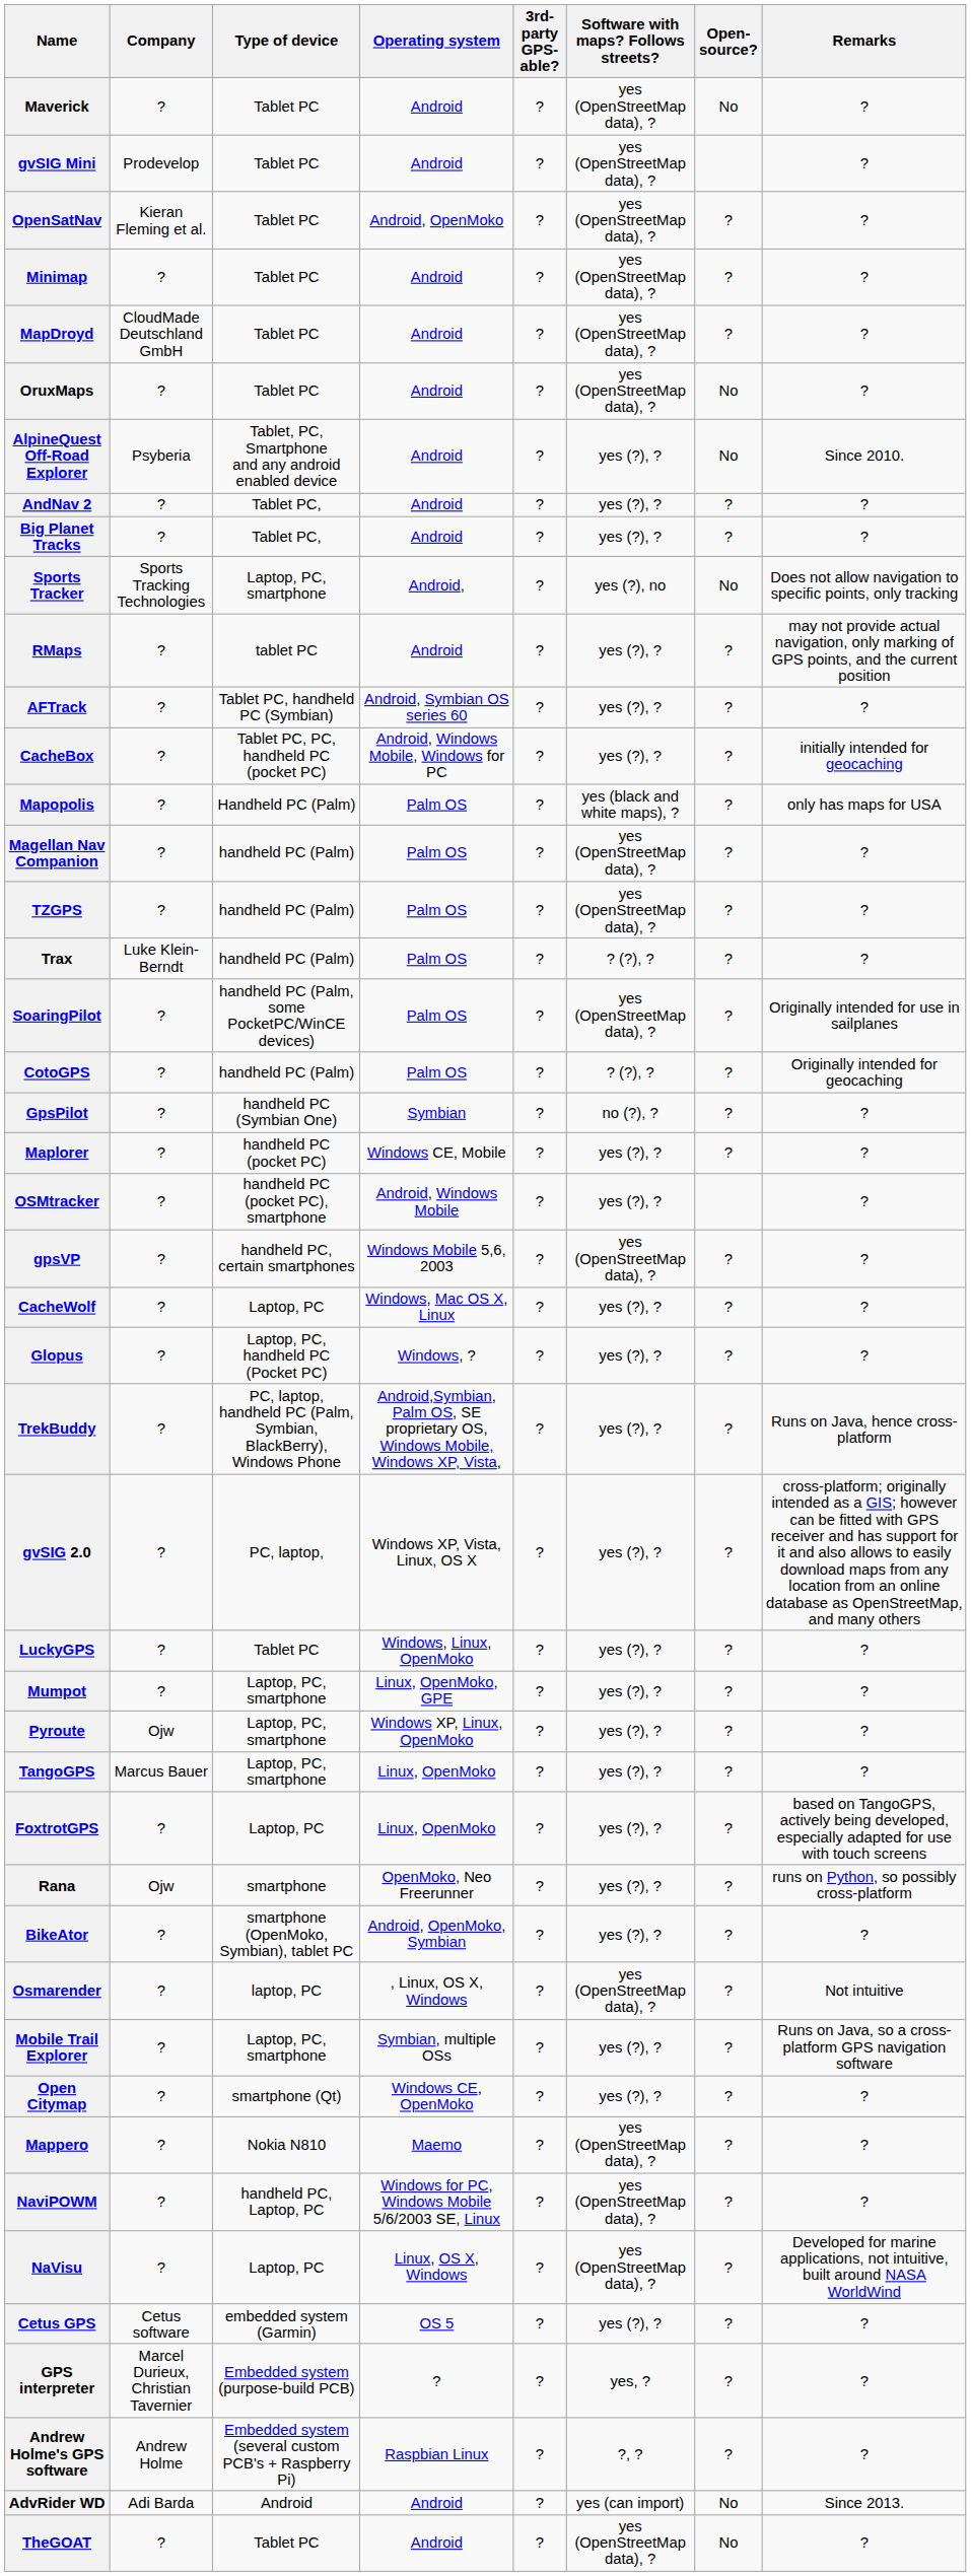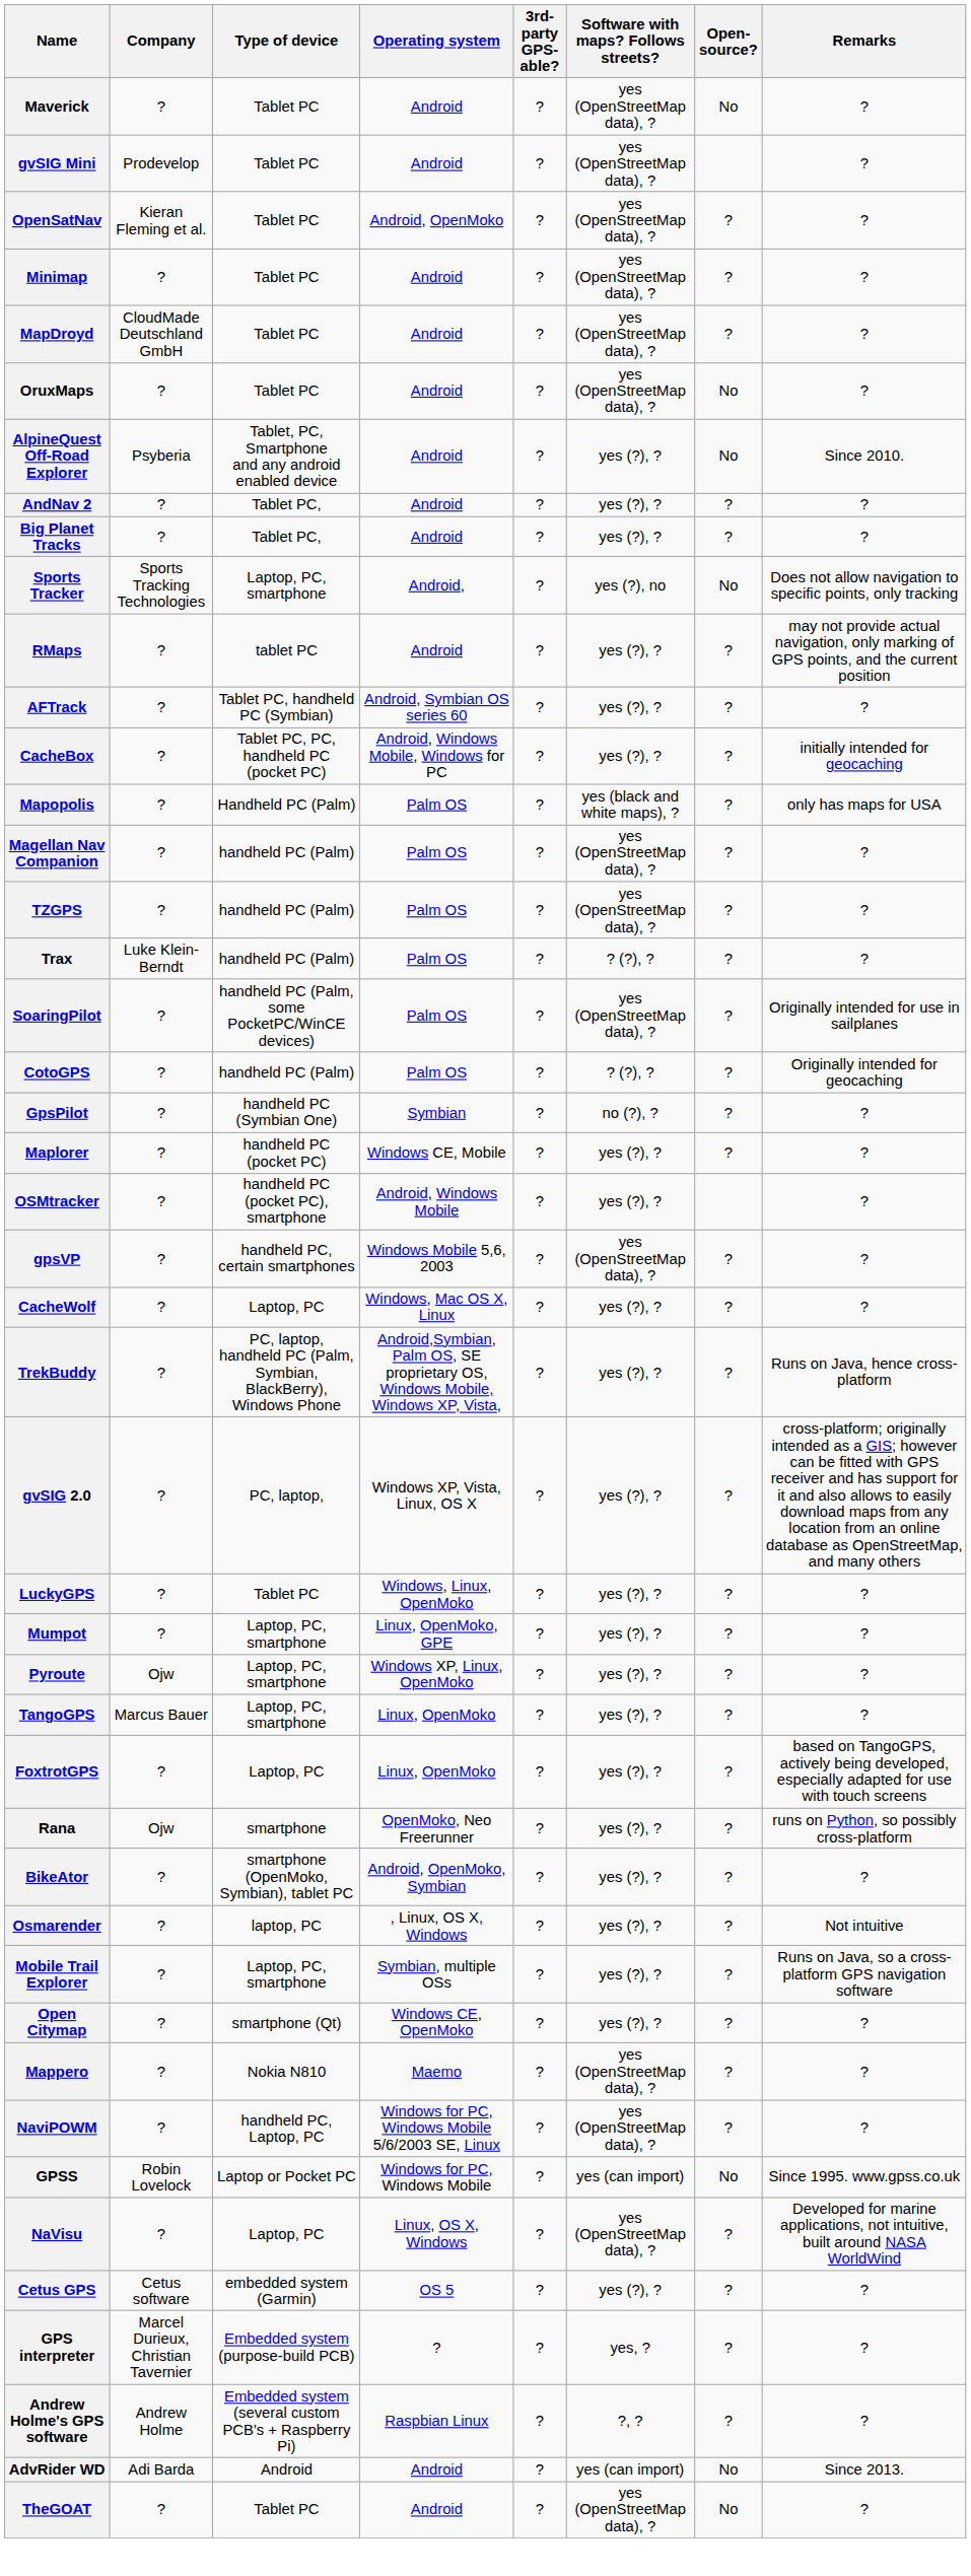 <table class="wikitable sortable" style="font-size: 85%; text-align: center; width: auto;">
 <tr>
 <th>Name</th>
 <th>Company</th>
 <th>Type of device</th>
 <th><a href='#'>Operating system</a></th>
 <th supports use of third-party GPS receiver>3rd-party GPS-able?</th>
 <th>Software with maps? Follows streets?</th>
 <th>Open-source?</th>
 <th>Remarks</th>
 </tr>
 <tr>
 <th>Maverick</th>
 <td>?</td>
 <td>Tablet PC</td>
 <td><a href='#'>Android</a></td>
 <td>?</td>
 <td>yes (OpenStreetMap data), ?</td>
 <td>No</td>
 <td>?</td>
 </tr>
 <tr>
 <th><a href='#'>gvSIG Mini</a></th>
 <td>Prodevelop</td>
 <td>Tablet PC</td>
 <td><a href='#'>Android</a></td>
 <td>?</td>
 <td>yes (OpenStreetMap data), ?</td>
 <td></td>
 <td>?</td>
 </tr>
 <tr>
 <th><a href='#'>OpenSatNav</a></th>
 <td>Kieran Fleming et al.</td>
 <td>Tablet PC</td>
 <td><a href='#'>Android</a>, <a href='#'>OpenMoko</a></td>
 <td>?</td>
 <td>yes (OpenStreetMap data), ?</td>
 <td>?</td>
 <td>?</td>
 </tr>
 <tr>
 <th><a href='#'>Minimap</a></th>
 <td>?</td>
 <td>Tablet PC</td>
 <td><a href='#'>Android</a></td>
 <td>?</td>
 <td>yes (OpenStreetMap data), ?</td>
 <td>?</td>
 <td>?</td>
 </tr>
 <tr>
 <th><a href='#'>MapDroyd</a></th>
 <td>CloudMade Deutschland GmbH</td>
 <td>Tablet PC</td>
 <td><a href='#'>Android</a></td>
 <td>?</td>
 <td>yes (OpenStreetMap data), ?</td>
 <td>?</td>
 <td>?</td>
 </tr>
 <tr>
 <th>OruxMaps</th>
 <td>?</td>
 <td>Tablet PC</td>
 <td><a href='#'>Android</a></td>
 <td>?</td>
 <td>yes (OpenStreetMap data), ?</td>
 <td>No</td>
 <td>?</td>
 </tr>
 <tr>
 <th><a href='#'>AlpineQuest Off-Road Explorer</a></th>
 <td>Psyberia</td>
 <td>Tablet, PC, Smartphone<br>and any android enabled device</td>
 <td><a href='#'>Android</a></td>
 <td>?</td>
 <td>yes (?), ?</td>
 <td>No</td>
 <td>Since 2010.</td>
 </tr>
 <tr>
 <th><a href='#'>AndNav 2</a></th>
 <td>?</td>
 <td>Tablet PC,</td>
 <td><a href='#'>Android</a></td>
 <td>?</td>
 <td>yes (?), ?</td>
 <td>?</td>
 <td>?</td>
 </tr>
 <tr>
 <th><a href='#'>Big Planet Tracks</a></th>
 <td>?</td>
 <td>Tablet PC,</td>
 <td><a href='#'>Android</a></td>
 <td>?</td>
 <td>yes (?), ?</td>
 <td>?</td>
 <td>?</td>
 </tr>
 <tr>
 <th><a href='#'>Sports Tracker</a></th>
 <td>Sports Tracking Technologies</td>
 <td>Laptop, PC, smartphone</td>
 <td><a href='#'>Android</a>,</td>
 <td>?</td>
 <td>yes (?), no</td>
 <td>No</td>
 <td>Does not allow navigation to specific points, only tracking</td>
 </tr>
 <tr>
 <th><a href='#'>RMaps</a></th>
 <td>?</td>
 <td>tablet PC</td>
 <td><a href='#'>Android</a></td>
 <td>?</td>
 <td>yes (?), ?</td>
 <td>?</td>
 <td>may not provide actual navigation, only marking of GPS points, and the current position</td>
 </tr>
 <tr>
 <th><a href='#'>AFTrack</a></th>
 <td>?</td>
 <td>Tablet PC, handheld PC (Symbian)</td>
 <td><a href='#'>Android</a>, <a href='#'>Symbian OS series 60</a></td>
 <td>?</td>
 <td>yes (?), ?</td>
 <td>?</td>
 <td>?</td>
 </tr>
 <tr>
 <th><a href='#'>CacheBox</a></th>
 <td>?</td>
 <td>Tablet PC, PC, handheld PC (pocket PC)</td>
 <td><a href='#'>Android</a>, <a href='#'>Windows Mobile</a>, <a href='#'>Windows</a> for PC</td>
 <td>?</td>
 <td>yes (?), ?</td>
 <td>?</td>
 <td>initially intended for <a href='#'>geocaching</a></td>
 </tr>
 <tr>
 <th><a href='#'>Mapopolis</a></th>
 <td>?</td>
 <td>Handheld PC (Palm)</td>
 <td><a href='#'>Palm OS</a></td>
 <td>?</td>
 <td>yes (black and white maps), ?</td>
 <td>?</td>
 <td>only has maps for USA</td>
 </tr>
 <tr>
 <th><a href='#'>Magellan Nav Companion</a></th>
 <td>?</td>
 <td>handheld PC (Palm)</td>
 <td><a href='#'>Palm OS</a></td>
 <td>?</td>
 <td>yes (OpenStreetMap data), ?</td>
 <td>?</td>
 <td>?</td>
 </tr>
 <tr>
 <th><a href='#'>TZGPS</a></th>
 <td>?</td>
 <td>handheld PC (Palm)</td>
 <td><a href='#'>Palm OS</a></td>
 <td>?</td>
 <td>yes (OpenStreetMap data), ?</td>
 <td>?</td>
 <td>?</td>
 </tr>
 <tr>
 <th>Trax</th>
 <td>Luke Klein-Berndt</td>
 <td>handheld PC (Palm)</td>
 <td><a href='#'>Palm OS</a></td>
 <td>?</td>
 <td>? (?), ?</td>
 <td>?</td>
 <td>?</td>
 </tr>
 <tr>
 <th><a href='#'>SoaringPilot</a></th>
 <td>?</td>
 <td>handheld PC (Palm, some PocketPC/WinCE devices)</td>
 <td><a href='#'>Palm OS</a></td>
 <td>?</td>
 <td>yes (OpenStreetMap data), ?</td>
 <td>?</td>
 <td>Originally intended for use in sailplanes</td>
 </tr>
 <tr>
 <th><a href='#'>CotoGPS</a></th>
 <td>?</td>
 <td>handheld PC (Palm)</td>
 <td><a href='#'>Palm OS</a></td>
 <td>?</td>
 <td>? (?), ?</td>
 <td>?</td>
 <td>Originally intended for geocaching</td>
 </tr>
 <tr>
 <th><a href='#'>GpsPilot</a></th>
 <td>?</td>
 <td>handheld PC (Symbian One)</td>
 <td><a href='#'>Symbian</a></td>
 <td>?</td>
 <td>no (?), ?</td>
 <td>?</td>
 <td>?</td>
 </tr>
 <tr>
 <th><a href='#'>Maplorer</a></th>
 <td>?</td>
 <td>handheld PC (pocket PC)</td>
 <td><a href='#'>Windows</a> CE, Mobile</td>
 <td>?</td>
 <td>yes (?), ?</td>
 <td>?</td>
 <td>?</td>
 </tr>
 <tr>
 <th><a href='#'>OSMtracker</a></th>
 <td>?</td>
 <td>handheld PC (pocket PC), smartphone</td>
 <td><a href='#'>Android</a>, <a href='#'>Windows Mobile</a></td>
 <td>?</td>
 <td>yes (?), ?</td>
 <td></td>
 <td>?</td>
 </tr>
 <tr>
 <th><a href='#'>gpsVP</a></th>
 <td>?</td>
 <td>handheld PC, certain smartphones</td>
 <td><a href='#'>Windows Mobile</a> 5,6, 2003</td>
 <td>?</td>
 <td>yes (OpenStreetMap data), ?</td>
 <td>?</td>
 <td>?</td>
 </tr>
 <tr>
 <th><a href='#'>CacheWolf</a></th>
 <td>?</td>
 <td>Laptop, PC</td>
 <td><a href='#'>Windows</a>, <a href='#'>Mac OS X</a>, <a href='#'>Linux</a></td>
 <td>?</td>
 <td>yes (?), ?</td>
 <td>?</td>
 <td>?</td>
 </tr>
 <tr>
-<th><a href='#'>Glopus</a></th>
-<td>?</td>
-<td>Laptop, PC, handheld PC (Pocket PC)</td>
-<td><a href='#'>Windows</a>, ?</td>
-<td>?</td>
-<td>yes (?), ?</td>
-<td>?</td>
-<td>?</td>
-</tr>
-<tr>
 <th><a href='#'>TrekBuddy</a></th>
 <td>?</td>
 <td>PC, laptop, handheld PC (Palm, Symbian, BlackBerry), Windows Phone</td>
 <td><a href='#'>Android</a>,<a href='#'>Symbian</a>, <a href='#'>Palm OS</a>, SE proprietary OS, <a href='#'>Windows Mobile, Windows XP, Vista</a>,</td>
 <td>?</td>
 <td>yes (?), ?</td>
 <td>?</td>
 <td>Runs on Java, hence cross-platform</td>
 </tr>
 <tr>
 <th><a href='#'>gvSIG</a> 2.0</th>
 <td>?</td>
 <td>PC, laptop,</td>
 <td>Windows XP, Vista, Linux, OS X</td>
 <td>?</td>
 <td>yes (?), ?</td>
 <td>?</td>
 <td>cross-platform; originally intended as a <a href='#'>GIS</a>; however can be fitted with GPS receiver and has support for it and also allows to easily download maps from any location from an online database as OpenStreetMap, and many others</td>
 </tr>
 <tr>
 <th><a href='#'>LuckyGPS</a></th>
 <td>?</td>
 <td>Tablet PC</td>
 <td><a href='#'>Windows</a>, <a href='#'>Linux</a>, <a href='#'>OpenMoko</a></td>
 <td>?</td>
 <td>yes (?), ?</td>
 <td>?</td>
 <td>?</td>
 </tr>
 <tr>
 <th><a href='#'>Mumpot</a></th>
 <td>?</td>
 <td>Laptop, PC, smartphone</td>
 <td><a href='#'>Linux</a>, <a href='#'>OpenMoko</a>, <a href='#'>GPE</a></td>
 <td>?</td>
 <td>yes (?), ?</td>
 <td>?</td>
 <td>?</td>
 </tr>
 <tr>
 <th><a href='#'>Pyroute</a></th>
 <td>Ojw</td>
 <td>Laptop, PC, smartphone</td>
 <td><a href='#'>Windows</a> XP, <a href='#'>Linux</a>, <a href='#'>OpenMoko</a></td>
 <td>?</td>
 <td>yes (?), ?</td>
 <td>?</td>
 <td>?</td>
 </tr>
 <tr>
 <th><a href='#'>TangoGPS</a></th>
 <td>Marcus Bauer</td>
 <td>Laptop, PC, smartphone</td>
 <td><a href='#'>Linux</a>, <a href='#'>OpenMoko</a></td>
 <td>?</td>
 <td>yes (?), ?</td>
 <td>?</td>
 <td>?</td>
 </tr>
 <tr>
 <th><a href='#'>FoxtrotGPS</a></th>
 <td>?</td>
 <td>Laptop, PC</td>
 <td><a href='#'>Linux</a>, <a href='#'>OpenMoko</a></td>
 <td>?</td>
 <td>yes (?), ?</td>
 <td>?</td>
 <td>based on TangoGPS, actively being developed, especially adapted for use with touch screens</td>
 </tr>
 <tr>
 <th>Rana</th>
 <td>Ojw</td>
 <td>smartphone</td>
 <td><a href='#'>OpenMoko</a>, Neo Freerunner</td>
 <td>?</td>
 <td>yes (?), ?</td>
 <td>?</td>
 <td>runs on <a href='#'>Python</a>, so possibly cross-platform</td>
 </tr>
 <tr>
 <th><a href='#'>BikeAtor</a></th>
 <td>?</td>
 <td>smartphone (OpenMoko, Symbian), tablet PC</td>
 <td><a href='#'>Android</a>, <a href='#'>OpenMoko</a>, <a href='#'>Symbian</a></td>
 <td>?</td>
 <td>yes (?), ?</td>
 <td>?</td>
 <td>?</td>
 </tr>
 <tr>
 <th><a href='#'>Osmarender</a></th>
 <td>?</td>
 <td>laptop, PC</td>
 <td>,  Linux, OS X, <a href='#'>Windows</a></td>
 <td>?</td>
-<td>yes (OpenStreetMap data), ?</td>
+<td>yes (?), ?</td>
 <td>?</td>
 <td>Not intuitive</td>
 </tr>
 <tr>
 <th><a href='#'>Mobile Trail Explorer</a></th>
 <td>?</td>
 <td>Laptop, PC, smartphone</td>
 <td><a href='#'>Symbian</a>, multiple OSs</td>
 <td>?</td>
 <td>yes (?), ?</td>
 <td>?</td>
 <td>Runs on Java, so a cross-platform GPS navigation software</td>
 </tr>
 <tr>
 <th><a href='#'>Open Citymap</a></th>
 <td>?</td>
 <td>smartphone (Qt)</td>
 <td><a href='#'>Windows CE</a>, <a href='#'>OpenMoko</a></td>
 <td>?</td>
 <td>yes (?), ?</td>
 <td>?</td>
 <td>?</td>
 </tr>
 <tr>
 <th><a href='#'>Mappero</a></th>
 <td>?</td>
 <td>Nokia N810</td>
 <td><a href='#'>Maemo</a></td>
 <td>?</td>
 <td>yes (OpenStreetMap data), ?</td>
 <td>?</td>
 <td>?</td>
 </tr>
 <tr>
 <th><a href='#'>NaviPOWM</a></th>
 <td>?</td>
 <td>handheld PC, Laptop, PC</td>
 <td><a href='#'>Windows for PC</a>, <a href='#'>Windows Mobile</a> 5/6/2003 SE, <a href='#'>Linux</a></td>
 <td>?</td>
 <td>yes (OpenStreetMap data), ?</td>
 <td>?</td>
 <td>?</td>
+</tr>
+<tr>
+<th>GPSS</th>
+<td>Robin Lovelock</td>
+<td>Laptop or Pocket PC</td>
+<td><a href='#'>Windows for PC</a>, Windows Mobile</td>
+<td>?</td>
+<td>yes (can import)</td>
+<td>No</td>
+<td>Since 1995. www.gpss.co.uk</td>
 </tr>
 <tr>
 <th><a href='#'>NaVisu</a></th>
 <td>?</td>
 <td>Laptop, PC</td>
 <td><a href='#'>Linux</a>, <a href='#'>OS X</a>, <a href='#'>Windows</a></td>
 <td>?</td>
 <td>yes (OpenStreetMap data), ?</td>
 <td>?</td>
 <td>Developed for marine applications, not intuitive, built around <a href='#'>NASA WorldWind</a></td>
 </tr>
 <tr>
 <th><a href='#'>Cetus GPS</a></th>
 <td>Cetus software</td>
 <td>embedded system (Garmin)</td>
 <td><a href='#'>OS 5</a></td>
 <td>?</td>
 <td>yes (?), ?</td>
 <td>?</td>
 <td>?</td>
 </tr>
 <tr>
 <th>GPS interpreter</th>
 <td>Marcel Durieux, Christian Tavernier</td>
 <td><a href='#'>Embedded system</a> (purpose-build PCB)</td>
 <td>?</td>
 <td>?</td>
 <td>yes, ?</td>
 <td>?</td>
 <td>?</td>
 </tr>
 <tr>
 <th>Andrew Holme's GPS software</th>
 <td>Andrew Holme</td>
 <td><a href='#'>Embedded system</a> (several custom PCB's + Raspberry Pi)</td>
 <td><a href='#'>Raspbian Linux</a></td>
 <td>?</td>
 <td>?, ?</td>
 <td>?</td>
 <td>?</td>
 </tr>
 <tr>
 <th>AdvRider WD</th>
 <td>Adi Barda</td>
 <td>Android</td>
 <td><a href='#'>Android</a></td>
 <td>?</td>
 <td>yes (can import)</td>
 <td>No</td>
 <td>Since 2013.</td>
 </tr>
 <tr>
 <th><a href='#'>TheGOAT</a></th>
 <td>?</td>
 <td>Tablet PC</td>
 <td><a href='#'>Android</a></td>
 <td>?</td>
 <td>yes (OpenStreetMap data), ?</td>
 <td>No</td>
 <td>?</td>
 </tr>
 </table>
